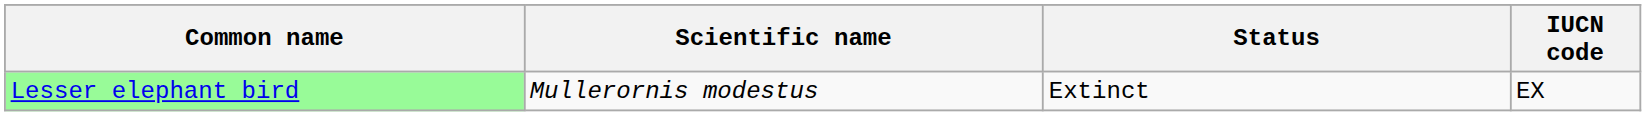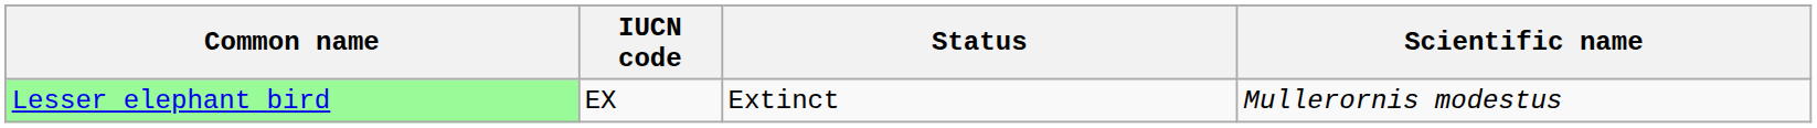 <table width=70% class="wikitable sortable">
 <tr>
 <th width=20%>Common name</th>
+<th width=5%>IUCN code</th>
+<th width=18%>Status</th>
 <th width=20%>Scientific name</th>
-<th width=18%>Status</th>
-<th width=5%>IUCN code</th>
 </tr>
 <tr>
 <td style="background:palegreen; color:black"><a href='#'>Lesser elephant bird</a></td>
+<td>EX</td>
+<td>Extinct</td>
 <td><em>Mullerornis modestus</em></td>
-<td>Extinct</td>
-<td>EX</td>
 </tr>
 </table>
